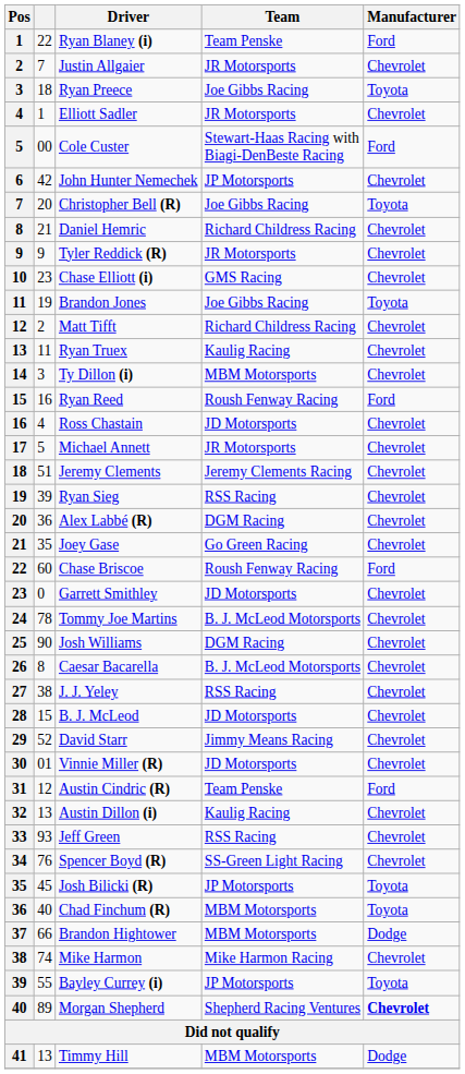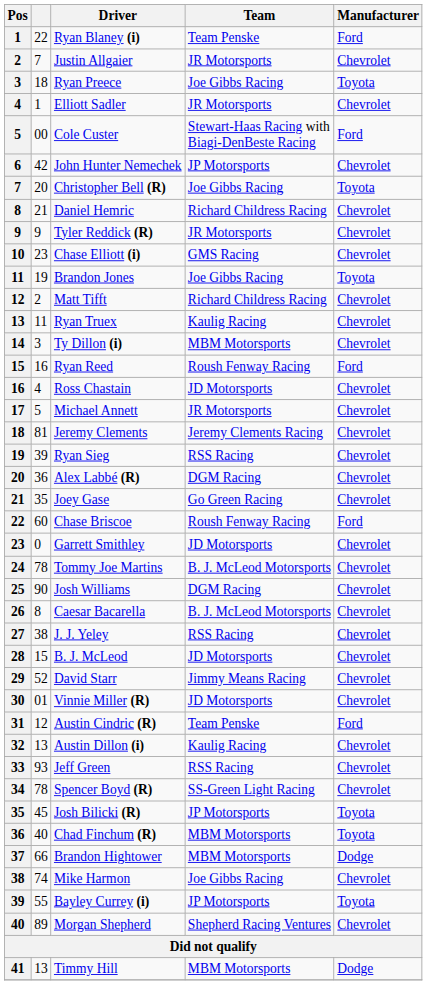 <table class="wikitable" style="font-size:95%">
 <tr>
 <th>Pos</th>
 <th></th>
 <th>Driver</th>
 <th>Team</th>
 <th>Manufacturer</th>
 </tr>
 <tr>
 <th>1</th>
 <td>22</td>
 <td><a href='#'>Ryan Blaney</a> <strong>(i)</strong></td>
 <td><a href='#'>Team Penske</a></td>
 <td><a href='#'>Ford</a></td>
 </tr>
 <tr>
 <th>2</th>
 <td>7</td>
 <td><a href='#'>Justin Allgaier</a></td>
 <td><a href='#'>JR Motorsports</a></td>
 <td><a href='#'>Chevrolet</a></td>
 </tr>
 <tr>
 <th>3</th>
 <td>18</td>
 <td><a href='#'>Ryan Preece</a></td>
 <td><a href='#'>Joe Gibbs Racing</a></td>
 <td><a href='#'>Toyota</a></td>
 </tr>
 <tr>
 <th>4</th>
 <td>1</td>
 <td><a href='#'>Elliott Sadler</a></td>
 <td><a href='#'>JR Motorsports</a></td>
 <td><a href='#'>Chevrolet</a></td>
 </tr>
 <tr>
 <th>5</th>
 <td>00</td>
 <td><a href='#'>Cole Custer</a></td>
 <td><a href='#'>Stewart-Haas Racing</a> with <br><a href='#'>Biagi-DenBeste Racing</a></td>
 <td><a href='#'>Ford</a></td>
 </tr>
 <tr>
 <th>6</th>
 <td>42</td>
 <td><a href='#'>John Hunter Nemechek</a></td>
 <td><a href='#'>JP Motorsports</a></td>
 <td><a href='#'>Chevrolet</a></td>
 </tr>
 <tr>
 <th>7</th>
 <td>20</td>
 <td><a href='#'>Christopher Bell</a> <strong>(R)</strong></td>
 <td><a href='#'>Joe Gibbs Racing</a></td>
 <td><a href='#'>Toyota</a></td>
 </tr>
 <tr>
 <th>8</th>
 <td>21</td>
 <td><a href='#'>Daniel Hemric</a></td>
 <td><a href='#'>Richard Childress Racing</a></td>
 <td><a href='#'>Chevrolet</a></td>
 </tr>
 <tr>
 <th>9</th>
 <td>9</td>
 <td><a href='#'>Tyler Reddick</a> <strong>(R)</strong></td>
 <td><a href='#'>JR Motorsports</a></td>
 <td><a href='#'>Chevrolet</a></td>
 </tr>
 <tr>
 <th>10</th>
 <td>23</td>
 <td><a href='#'>Chase Elliott</a> <strong>(i)</strong></td>
 <td><a href='#'>GMS Racing</a></td>
 <td><a href='#'>Chevrolet</a></td>
 </tr>
 <tr>
 <th>11</th>
 <td>19</td>
 <td><a href='#'>Brandon Jones</a></td>
 <td><a href='#'>Joe Gibbs Racing</a></td>
 <td><a href='#'>Toyota</a></td>
 </tr>
 <tr>
 <th>12</th>
 <td>2</td>
 <td><a href='#'>Matt Tifft</a></td>
 <td><a href='#'>Richard Childress Racing</a></td>
 <td><a href='#'>Chevrolet</a></td>
 </tr>
 <tr>
 <th>13</th>
 <td>11</td>
 <td><a href='#'>Ryan Truex</a></td>
 <td><a href='#'>Kaulig Racing</a></td>
 <td><a href='#'>Chevrolet</a></td>
 </tr>
 <tr>
 <th>14</th>
 <td>3</td>
 <td><a href='#'>Ty Dillon</a> <strong>(i)</strong></td>
 <td><a href='#'>MBM Motorsports</a></td>
 <td><a href='#'>Chevrolet</a></td>
 </tr>
 <tr>
 <th>15</th>
 <td>16</td>
 <td><a href='#'>Ryan Reed</a></td>
 <td><a href='#'>Roush Fenway Racing</a></td>
 <td><a href='#'>Ford</a></td>
 </tr>
 <tr>
 <th>16</th>
 <td>4</td>
 <td><a href='#'>Ross Chastain</a></td>
 <td><a href='#'>JD Motorsports</a></td>
 <td><a href='#'>Chevrolet</a></td>
 </tr>
 <tr>
 <th>17</th>
 <td>5</td>
 <td><a href='#'>Michael Annett</a></td>
 <td><a href='#'>JR Motorsports</a></td>
 <td><a href='#'>Chevrolet</a></td>
 </tr>
 <tr>
 <th>18</th>
-<td>51</td>
+<td>81</td>
 <td><a href='#'>Jeremy Clements</a></td>
 <td><a href='#'>Jeremy Clements Racing</a></td>
 <td><a href='#'>Chevrolet</a></td>
 </tr>
 <tr>
 <th>19</th>
 <td>39</td>
 <td><a href='#'>Ryan Sieg</a></td>
 <td><a href='#'>RSS Racing</a></td>
 <td><a href='#'>Chevrolet</a></td>
 </tr>
 <tr>
 <th>20</th>
 <td>36</td>
 <td><a href='#'>Alex Labbé</a> <strong>(R)</strong></td>
 <td><a href='#'>DGM Racing</a></td>
 <td><a href='#'>Chevrolet</a></td>
 </tr>
 <tr>
 <th>21</th>
 <td>35</td>
 <td><a href='#'>Joey Gase</a></td>
 <td><a href='#'>Go Green Racing</a></td>
 <td><a href='#'>Chevrolet</a></td>
 </tr>
 <tr>
 <th>22</th>
 <td>60</td>
 <td><a href='#'>Chase Briscoe</a></td>
 <td><a href='#'>Roush Fenway Racing</a></td>
 <td><a href='#'>Ford</a></td>
 </tr>
 <tr>
 <th>23</th>
 <td>0</td>
 <td><a href='#'>Garrett Smithley</a></td>
 <td><a href='#'>JD Motorsports</a></td>
 <td><a href='#'>Chevrolet</a></td>
 </tr>
 <tr>
 <th>24</th>
 <td>78</td>
 <td><a href='#'>Tommy Joe Martins</a></td>
 <td><a href='#'>B. J. McLeod Motorsports</a></td>
 <td><a href='#'>Chevrolet</a></td>
 </tr>
 <tr>
 <th>25</th>
 <td>90</td>
 <td><a href='#'>Josh Williams</a></td>
 <td><a href='#'>DGM Racing</a></td>
 <td><a href='#'>Chevrolet</a></td>
 </tr>
 <tr>
 <th>26</th>
 <td>8</td>
 <td><a href='#'>Caesar Bacarella</a></td>
 <td><a href='#'>B. J. McLeod Motorsports</a></td>
 <td><a href='#'>Chevrolet</a></td>
 </tr>
 <tr>
 <th>27</th>
 <td>38</td>
 <td><a href='#'>J. J. Yeley</a></td>
 <td><a href='#'>RSS Racing</a></td>
 <td><a href='#'>Chevrolet</a></td>
 </tr>
 <tr>
 <th>28</th>
 <td>15</td>
 <td><a href='#'>B. J. McLeod</a></td>
 <td><a href='#'>JD Motorsports</a></td>
 <td><a href='#'>Chevrolet</a></td>
 </tr>
 <tr>
 <th>29</th>
 <td>52</td>
 <td><a href='#'>David Starr</a></td>
 <td><a href='#'>Jimmy Means Racing</a></td>
 <td><a href='#'>Chevrolet</a></td>
 </tr>
 <tr>
 <th>30</th>
 <td>01</td>
 <td><a href='#'>Vinnie Miller</a> <strong>(R)</strong></td>
 <td><a href='#'>JD Motorsports</a></td>
 <td><a href='#'>Chevrolet</a></td>
 </tr>
 <tr>
 <th>31</th>
 <td>12</td>
 <td><a href='#'>Austin Cindric</a> <strong>(R)</strong></td>
 <td><a href='#'>Team Penske</a></td>
 <td><a href='#'>Ford</a></td>
 </tr>
 <tr>
 <th>32</th>
 <td>13</td>
 <td><a href='#'>Austin Dillon</a> <strong>(i)</strong></td>
 <td><a href='#'>Kaulig Racing</a></td>
 <td><a href='#'>Chevrolet</a></td>
 </tr>
 <tr>
 <th>33</th>
 <td>93</td>
 <td><a href='#'>Jeff Green</a></td>
 <td><a href='#'>RSS Racing</a></td>
 <td><a href='#'>Chevrolet</a></td>
 </tr>
 <tr>
 <th>34</th>
-<td>76</td>
+<td>78</td>
 <td><a href='#'>Spencer Boyd</a> <strong>(R)</strong></td>
 <td><a href='#'>SS-Green Light Racing</a></td>
 <td><a href='#'>Chevrolet</a></td>
 </tr>
 <tr>
 <th>35</th>
 <td>45</td>
 <td><a href='#'>Josh Bilicki</a> <strong>(R)</strong></td>
 <td><a href='#'>JP Motorsports</a></td>
 <td><a href='#'>Toyota</a></td>
 </tr>
 <tr>
 <th>36</th>
 <td>40</td>
 <td><a href='#'>Chad Finchum</a> <strong>(R)</strong></td>
 <td><a href='#'>MBM Motorsports</a></td>
 <td><a href='#'>Toyota</a></td>
 </tr>
 <tr>
 <th>37</th>
 <td>66</td>
 <td><a href='#'>Brandon Hightower</a></td>
 <td><a href='#'>MBM Motorsports</a></td>
 <td><a href='#'>Dodge</a></td>
 </tr>
 <tr>
 <th>38</th>
 <td>74</td>
 <td><a href='#'>Mike Harmon</a></td>
-<td><a href='#'>Mike Harmon Racing</a></td>
+<td><a href='#'>Joe Gibbs Racing</a></td>
 <td><a href='#'>Chevrolet</a></td>
 </tr>
 <tr>
 <th>39</th>
 <td>55</td>
 <td><a href='#'>Bayley Currey</a> <strong>(i)</strong></td>
 <td><a href='#'>JP Motorsports</a></td>
 <td><a href='#'>Toyota</a></td>
 </tr>
 <tr>
 <th>40</th>
 <td>89</td>
 <td><a href='#'>Morgan Shepherd</a></td>
 <td><a href='#'>Shepherd Racing Ventures</a></td>
-<td><strong><a href='#'>Chevrolet</a></strong></td>
+<td><a href='#'>Chevrolet</a></td>
 </tr>
 <tr>
 <th colspan="7">Did not qualify</th>
 </tr>
 <tr>
 <th>41</th>
 <td>13</td>
 <td><a href='#'>Timmy Hill</a></td>
 <td><a href='#'>MBM Motorsports</a></td>
 <td><a href='#'>Dodge</a></td>
 </tr>
 <tr>
 </tr>
 </table>
